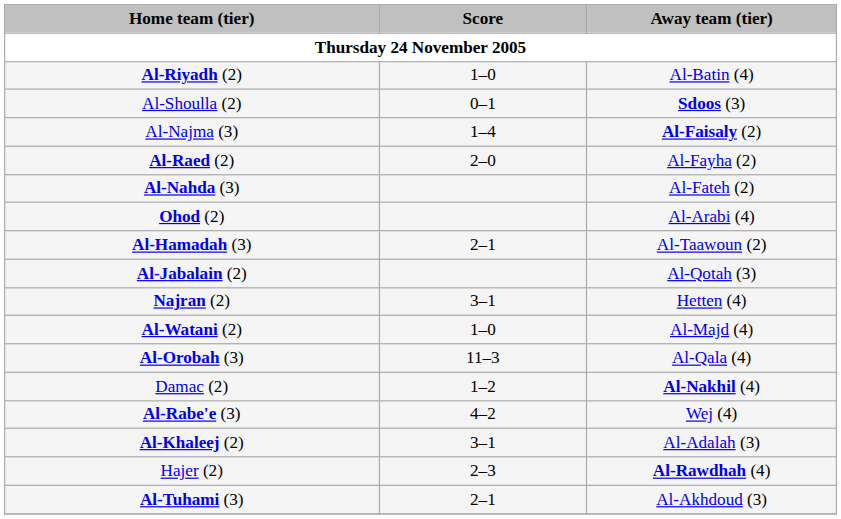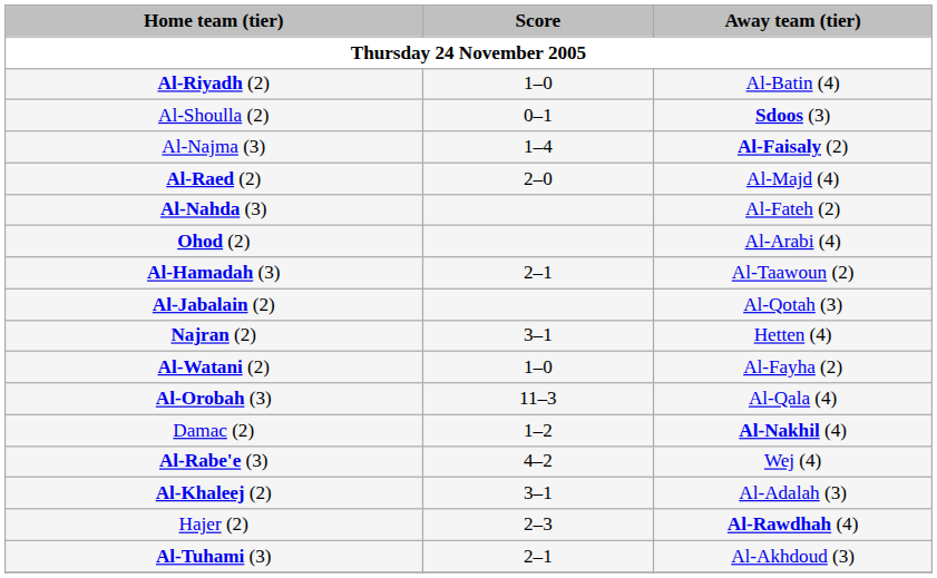 <table class="wikitable" style="width: 700px; background:WhiteSmoke; text-align:center; font-size:90%">
 <tr>
 <td scope="col" style="width: 45%; background:silver;"><strong>Home team (tier)</strong></td>
 <td scope="col" style="width: 25%; background:silver;"><strong>Score</strong></td>
 <td scope="col" style="width: 45%; background:silver;"><strong>Away team (tier)</strong></td>
 </tr>
 <tr>
 <td colspan="5" style= background:White><strong>Thursday 24 November 2005</strong></td>
 </tr>
 <tr>
 <td><strong><a href='#'>Al-Riyadh</a></strong> (2)</td>
 <td>1–0</td>
 <td><a href='#'>Al-Batin</a> (4)</td>
 </tr>
 <tr>
 <td><a href='#'>Al-Shoulla</a> (2)</td>
 <td>0–1</td>
 <td><strong><a href='#'>Sdoos</a></strong> (3)</td>
 </tr>
 <tr>
 <td><a href='#'>Al-Najma</a> (3)</td>
 <td>1–4</td>
 <td><strong><a href='#'>Al-Faisaly</a></strong> (2)</td>
 </tr>
 <tr>
 <td><strong><a href='#'>Al-Raed</a></strong> (2)</td>
 <td>2–0</td>
-<td><a href='#'>Al-Fayha</a> (2)</td>
+<td><a href='#'>Al-Majd</a> (4)</td>
 </tr>
 <tr>
 <td><strong><a href='#'>Al-Nahda</a></strong> (3)</td>
 <td></td>
 <td><a href='#'>Al-Fateh</a> (2)</td>
 </tr>
 <tr>
 <td><strong><a href='#'>Ohod</a></strong> (2)</td>
 <td></td>
 <td><a href='#'>Al-Arabi</a> (4)</td>
 </tr>
 <tr>
 <td><strong><a href='#'>Al-Hamadah</a></strong> (3)</td>
 <td>2–1</td>
 <td><a href='#'>Al-Taawoun</a> (2)</td>
 </tr>
 <tr>
 <td><strong><a href='#'>Al-Jabalain</a></strong> (2)</td>
 <td></td>
 <td><a href='#'>Al-Qotah</a> (3)</td>
 </tr>
 <tr>
 <td><strong><a href='#'>Najran</a></strong> (2)</td>
 <td>3–1</td>
 <td><a href='#'>Hetten</a> (4)</td>
 </tr>
 <tr>
 <td><strong><a href='#'>Al-Watani</a></strong> (2)</td>
 <td>1–0</td>
-<td><a href='#'>Al-Majd</a> (4)</td>
+<td><a href='#'>Al-Fayha</a> (2)</td>
 </tr>
 <tr>
 <td><strong><a href='#'>Al-Orobah</a></strong> (3)</td>
 <td>11–3</td>
 <td><a href='#'>Al-Qala</a> (4)</td>
 </tr>
 <tr>
 <td><a href='#'>Damac</a> (2)</td>
 <td>1–2</td>
 <td><strong><a href='#'>Al-Nakhil</a></strong> (4)</td>
 </tr>
 <tr>
 <td><strong><a href='#'>Al-Rabe'e</a></strong> (3)</td>
 <td>4–2</td>
 <td><a href='#'>Wej</a> (4)</td>
 </tr>
 <tr>
 <td><strong><a href='#'>Al-Khaleej</a></strong> (2)</td>
 <td>3–1</td>
 <td><a href='#'>Al-Adalah</a> (3)</td>
 </tr>
 <tr>
 <td><a href='#'>Hajer</a> (2)</td>
 <td>2–3</td>
 <td><strong><a href='#'>Al-Rawdhah</a></strong> (4)</td>
 </tr>
 <tr>
 <td><strong><a href='#'>Al-Tuhami</a></strong> (3)</td>
 <td>2–1</td>
 <td><a href='#'>Al-Akhdoud</a> (3)</td>
 </tr>
 <tr>
 </tr>
 </table>
